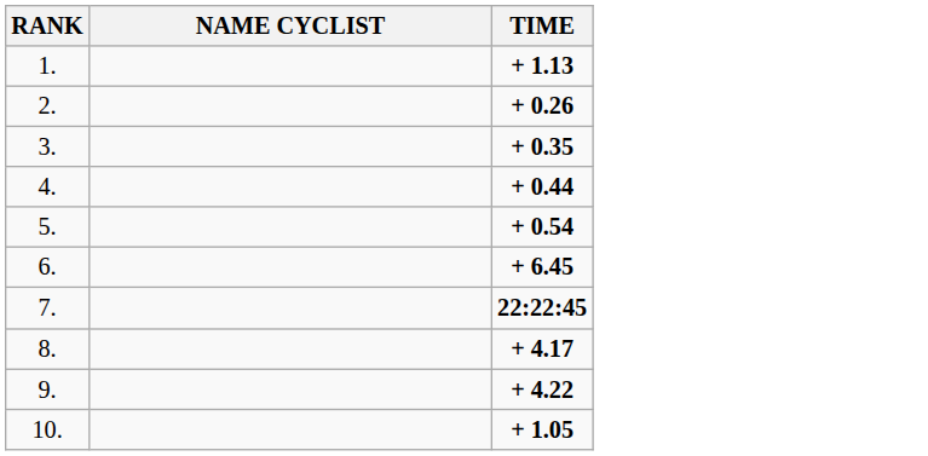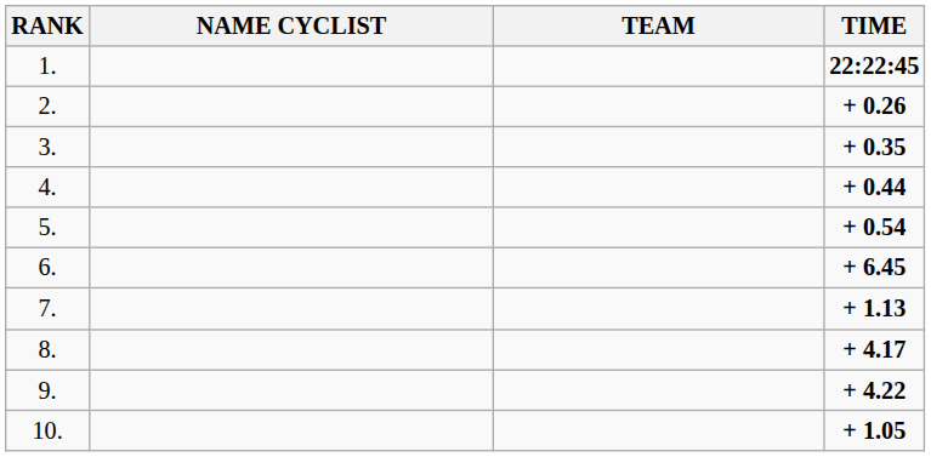 <table class="wikitable" style="font-size:95%;">
 <tr>
 <th>RANK</th>
 <th align="left" style="width: 16em">NAME CYCLIST</th>
+<th align="left" style="width: 13em">TEAM</th>
 <th>TIME</th>
 </tr>
 <tr>
 <td align="center">1.</td>
 <td></td>
-<td align="center"><strong>+ 1.13</strong></td>
+<td></td>
+<td align="center"><strong>22:22:45</strong></td>
 </tr>
 <tr>
 <td align="center">2.</td>
+<td></td>
 <td></td>
 <td align="center"><strong>+ 0.26</strong></td>
 </tr>
 <tr>
 <td align="center">3.</td>
 <td></td>
+<td></td>
 <td align="center"><strong>+ 0.35</strong></td>
 </tr>
 <tr>
 <td align="center">4.</td>
+<td></td>
 <td></td>
 <td align="center"><strong>+ 0.44</strong></td>
 </tr>
 <tr>
 <td align="center">5.</td>
 <td></td>
+<td></td>
 <td align="center"><strong>+ 0.54</strong></td>
 </tr>
 <tr>
 <td align="center">6.</td>
+<td></td>
 <td></td>
 <td align="center"><strong>+ 6.45</strong></td>
 </tr>
 <tr>
 <td align="center">7.</td>
 <td></td>
-<td align="center"><strong>22:22:45</strong></td>
+<td></td>
+<td align="center"><strong>+ 1.13</strong></td>
 </tr>
 <tr>
 <td align="center">8.</td>
+<td></td>
 <td></td>
 <td align="center"><strong>+ 4.17</strong></td>
 </tr>
 <tr>
 <td align="center">9.</td>
 <td></td>
+<td></td>
 <td align="center"><strong>+ 4.22</strong></td>
 </tr>
 <tr>
 <td align="center">10.</td>
 <td></td>
+<td></td>
 <td align="center"><strong>+ 1.05</strong></td>
 </tr>
 </table>
